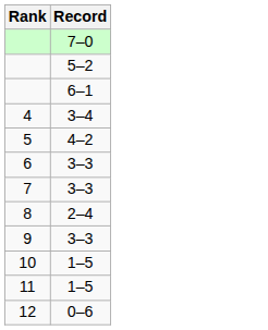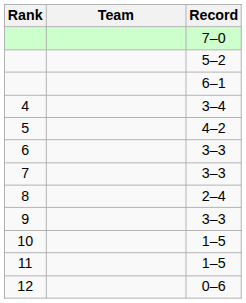 <table class="wikitable">
 <tr>
 <th>Rank</th>
+<th width=150px>Team</th>
 <th>Record</th>
 </tr>
 <tr bgcolor=ccffcc>
 <td align=center></td>
+<td></td>
 <td align=center>7–0</td>
 </tr>
 <tr>
 <td align=center></td>
+<td></td>
 <td align=center>5–2</td>
 </tr>
 <tr>
 <td align=center></td>
+<td></td>
 <td align=center>6–1</td>
 </tr>
 <tr>
 <td align=center>4</td>
+<td></td>
 <td align=center>3–4</td>
 </tr>
 <tr>
 <td align=center>5</td>
+<td></td>
 <td align=center>4–2</td>
 </tr>
 <tr>
 <td align=center>6</td>
+<td></td>
 <td align=center>3–3</td>
 </tr>
 <tr>
 <td align=center>7</td>
+<td></td>
 <td align=center>3–3</td>
 </tr>
 <tr>
 <td align=center>8</td>
+<td></td>
 <td align=center>2–4</td>
 </tr>
 <tr>
 <td align=center>9</td>
+<td></td>
 <td align=center>3–3</td>
 </tr>
 <tr>
 <td align=center>10</td>
+<td></td>
 <td align=center>1–5</td>
 </tr>
 <tr>
 <td align=center>11</td>
+<td></td>
 <td align=center>1–5</td>
 </tr>
 <tr>
 <td align=center>12</td>
+<td></td>
 <td align=center>0–6</td>
 </tr>
 </table>
